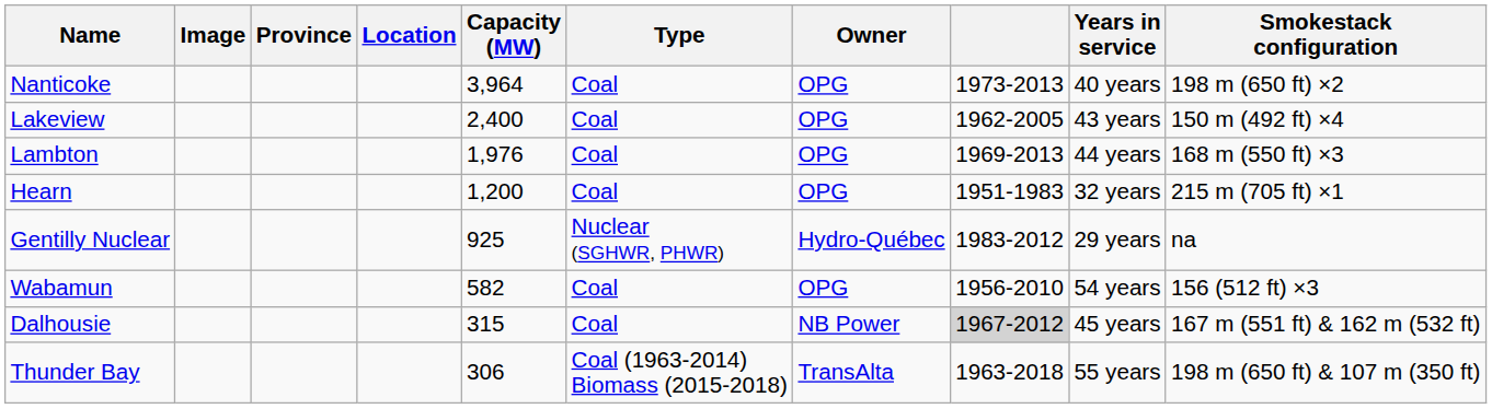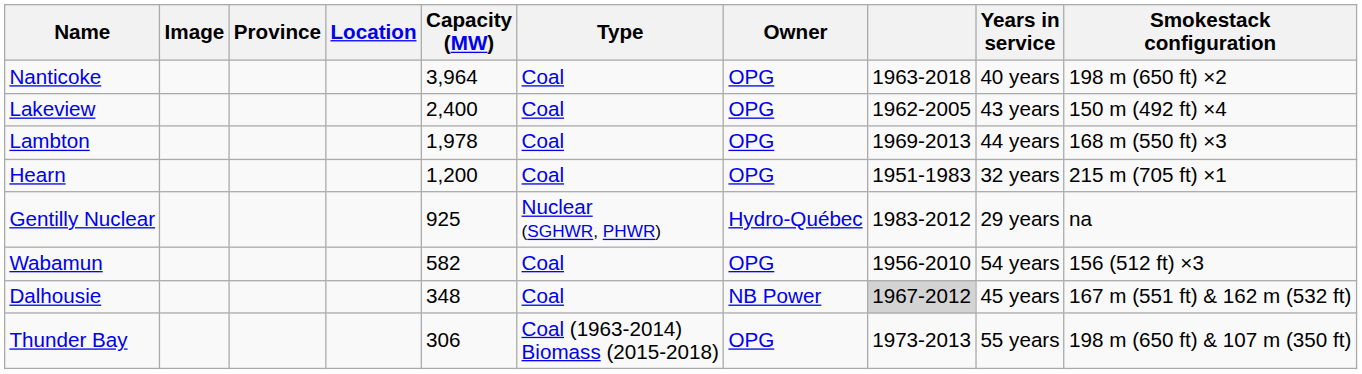 <table class="wikitable sortable">
 <tr>
 <th>Name</th>
 <th class="unsortable">Image</th>
 <th>Province</th>
 <th><a href='#'>Location</a></th>
 <th>Capacity<br>(<a href='#'>MW</a>)</th>
 <th>Type</th>
 <th>Owner</th>
 <th></th>
 <th>Years in<br>service</th>
 <th>Smokestack<br>configuration<br></th>
 </tr>
 <tr>
 <td><a href='#'>Nanticoke</a></td>
 <td></td>
 <td></td>
 <td></td>
 <td>3,964</td>
 <td><a href='#'>Coal</a></td>
 <td><a href='#'>OPG</a></td>
-<td>1973-2013</td>
+<td>1963-2018</td>
 <td>40 years</td>
 <td>198 m (650 ft) ×2</td>
 </tr>
 <tr>
 <td><a href='#'>Lakeview</a></td>
 <td></td>
 <td></td>
 <td></td>
 <td>2,400</td>
 <td><a href='#'>Coal</a></td>
 <td><a href='#'>OPG</a></td>
 <td>1962-2005<br></td>
 <td>43 years</td>
 <td>150 m (492 ft) ×4</td>
 </tr>
 <tr>
 <td><a href='#'>Lambton</a></td>
 <td></td>
 <td></td>
 <td></td>
-<td>1,976</td>
+<td>1,978</td>
 <td><a href='#'>Coal</a></td>
 <td><a href='#'>OPG</a></td>
 <td>1969-2013</td>
 <td>44 years</td>
 <td>168 m (550 ft) ×3</td>
 </tr>
 <tr>
 <td><a href='#'>Hearn</a></td>
 <td></td>
 <td></td>
 <td></td>
 <td>1,200</td>
 <td><a href='#'>Coal</a></td>
 <td><a href='#'>OPG</a></td>
 <td>1951-1983</td>
 <td>32 years</td>
 <td>215 m (705 ft) ×1</td>
 </tr>
 <tr>
 <td><a href='#'>Gentilly Nuclear</a></td>
 <td></td>
 <td></td>
 <td></td>
 <td>925</td>
 <td><a href='#'>Nuclear</a><br><small>(<a href='#'>SGHWR</a>, <a href='#'>PHWR</a>)</small></td>
 <td><a href='#'>Hydro-Québec</a></td>
 <td>1983-2012</td>
 <td>29 years</td>
 <td>na</td>
 </tr>
 <tr>
 <td><a href='#'>Wabamun</a></td>
 <td></td>
 <td></td>
 <td></td>
 <td>582</td>
 <td><a href='#'>Coal</a></td>
 <td><a href='#'>OPG</a></td>
 <td>1956-2010</td>
 <td>54 years</td>
 <td>156 (512 ft) ×3</td>
 </tr>
 <tr>
 <td><a href='#'>Dalhousie</a></td>
 <td></td>
 <td></td>
 <td></td>
-<td>315</td>
+<td>348</td>
 <td><a href='#'>Coal</a></td>
 <td><a href='#'>NB Power</a></td>
 <td style="background: lightgrey;">1967-2012</td>
 <td>45 years</td>
 <td>167 m (551 ft) & 162 m (532 ft)</td>
 </tr>
 <tr>
 <td><a href='#'>Thunder Bay</a></td>
 <td></td>
 <td></td>
 <td></td>
 <td>306</td>
 <td><a href='#'>Coal</a> (1963-2014)<br><a href='#'>Biomass</a> (2015-2018)</td>
-<td><a href='#'>TransAlta</a></td>
-<td>1963-2018</td>
+<td><a href='#'>OPG</a></td>
+<td>1973-2013</td>
 <td>55 years</td>
 <td>198 m (650 ft) & 107 m (350 ft)</td>
 </tr>
 </table>
